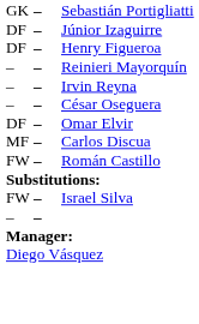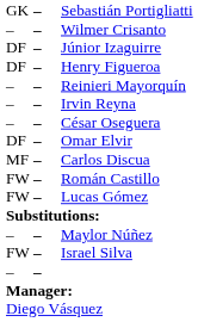 <table style = "font-size: 90%" cellspacing = "0" cellpadding = "0">
 <tr>
 <td colspan = 4></td>
 </tr>
 <tr>
 <th style="width:25px;"></th>
 <th style="width:25px;"></th>
 </tr>
 <tr>
 <td>GK</td>
 <td><strong>–</strong></td>
 <td> <a href='#'>Sebastián Portigliatti</a></td>
+</tr>
+<tr>
+<td>–</td>
+<td><strong>–</strong></td>
+<td> <a href='#'>Wilmer Crisanto</a></td>
+<td></td>
+<td></td>
 </tr>
 <tr>
 <td>DF</td>
 <td><strong>–</strong></td>
 <td> <a href='#'>Júnior Izaguirre</a></td>
 </tr>
 <tr>
 <td>DF</td>
 <td><strong>–</strong></td>
 <td> <a href='#'>Henry Figueroa</a></td>
 </tr>
 <tr>
 <td>–</td>
 <td><strong>–</strong></td>
 <td> <a href='#'>Reinieri Mayorquín</a></td>
 </tr>
 <tr>
 <td>–</td>
 <td><strong>–</strong></td>
 <td> <a href='#'>Irvin Reyna</a></td>
 </tr>
 <tr>
 <td>–</td>
 <td><strong>–</strong></td>
 <td> <a href='#'>César Oseguera</a></td>
 </tr>
 <tr>
 <td>DF</td>
 <td><strong>–</strong></td>
 <td> <a href='#'>Omar Elvir</a></td>
 </tr>
 <tr>
 <td>MF</td>
 <td><strong>–</strong></td>
 <td> <a href='#'>Carlos Discua</a></td>
 </tr>
 <tr>
 <td>FW</td>
 <td><strong>–</strong></td>
 <td> <a href='#'>Román Castillo</a></td>
 </tr>
 <tr>
+<td>FW</td>
+<td><strong>–</strong></td>
+<td> <a href='#'>Lucas Gómez</a></td>
+<td></td>
+<td></td>
+</tr>
+<tr>
 <td colspan = 3><strong>Substitutions:</strong></td>
+</tr>
+<tr>
+<td>–</td>
+<td><strong>–</strong></td>
+<td> <a href='#'>Maylor Núñez</a></td>
+<td></td>
+<td></td>
 </tr>
 <tr>
 <td>FW</td>
 <td><strong>–</strong></td>
 <td> <a href='#'>Israel Silva</a></td>
 </tr>
 <tr>
 <td>–</td>
 <td><strong>–</strong></td>
 <td></td>
 </tr>
 <tr>
 <td colspan = 3><strong>Manager:</strong></td>
 </tr>
 <tr>
 <td colspan = 3> <a href='#'>Diego Vásquez</a></td>
 </tr>
 </table>
